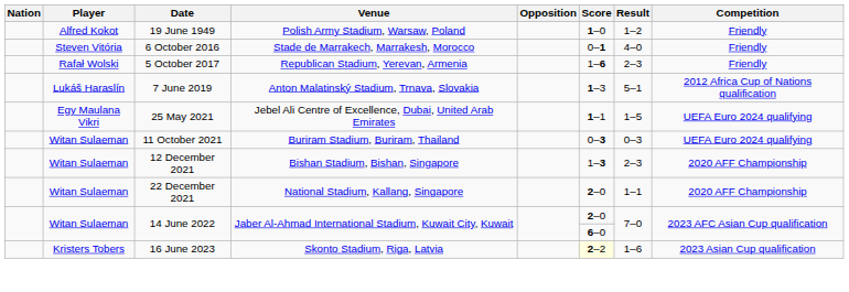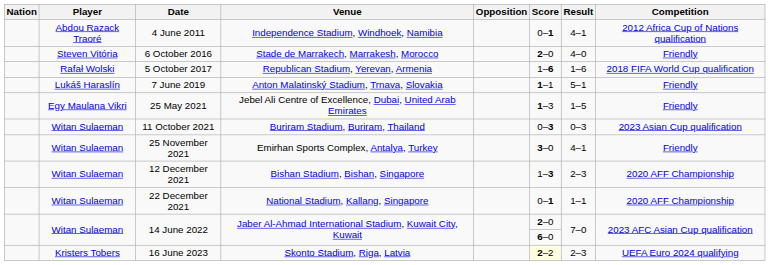 <table class="wikitable" style="text-align: center">
 <tr>
 <th>Nation</th>
 <th>Player</th>
 <th>Date</th>
 <th>Venue</th>
 <th>Opposition</th>
 <th>Score</th>
 <th>Result</th>
 <th>Competition</th>
 </tr>
 <tr>
 <td></td>
-<td><a href='#'>Alfred Kokot</a></td>
-<td>19 June 1949</td>
-<td><a href='#'>Polish Army Stadium</a>, <a href='#'>Warsaw</a>, <a href='#'>Poland</a></td>
+<td><a href='#'>Abdou Razack Traoré</a></td>
+<td>4 June 2011</td>
+<td><a href='#'>Independence Stadium</a>, <a href='#'>Windhoek</a>, <a href='#'>Namibia</a></td>
 <td></td>
-<td><strong>1</strong>–0</td>
-<td>1–2</td>
-<td><a href='#'>Friendly</a></td>
+<td>0–<strong>1</strong></td>
+<td>4–1</td>
+<td><a href='#'>2012 Africa Cup of Nations qualification</a></td>
 </tr>
 <tr>
 <td></td>
 <td><a href='#'>Steven Vitória</a></td>
 <td>6 October 2016</td>
 <td><a href='#'>Stade de Marrakech</a>, <a href='#'>Marrakesh</a>, <a href='#'>Morocco</a></td>
 <td></td>
-<td>0–<strong>1</strong></td>
+<td><strong>2</strong>–0</td>
 <td>4–0</td>
 <td><a href='#'>Friendly</a></td>
 </tr>
 <tr>
 <td></td>
 <td><a href='#'>Rafał Wolski</a></td>
 <td>5 October 2017</td>
 <td><a href='#'>Republican Stadium</a>, <a href='#'>Yerevan</a>, <a href='#'>Armenia</a></td>
 <td></td>
 <td>1–<strong>6</strong></td>
-<td>2–3</td>
-<td><a href='#'>Friendly</a></td>
+<td>1–6</td>
+<td><a href='#'>2018 FIFA World Cup qualification</a></td>
 </tr>
 <tr>
 <td></td>
 <td><a href='#'>Lukáš Haraslín</a></td>
 <td>7 June 2019</td>
 <td><a href='#'>Anton Malatinský Stadium</a>, <a href='#'>Trnava</a>, <a href='#'>Slovakia</a></td>
 <td></td>
-<td><strong>1</strong>–3</td>
+<td><strong>1</strong>–1</td>
 <td>5–1</td>
-<td><a href='#'>2012 Africa Cup of Nations qualification</a></td>
+<td><a href='#'>Friendly</a></td>
 </tr>
 <tr>
 <td></td>
 <td><a href='#'>Egy Maulana Vikri</a></td>
 <td>25 May 2021</td>
 <td>Jebel Ali Centre of Excellence, <a href='#'>Dubai</a>, <a href='#'>United Arab Emirates</a></td>
 <td></td>
-<td><strong>1</strong>–1</td>
+<td><strong>1</strong>–3</td>
 <td>1–5</td>
-<td><a href='#'>UEFA Euro 2024 qualifying</a></td>
+<td><a href='#'>Friendly</a></td>
 </tr>
 <tr>
 <td></td>
 <td><a href='#'>Witan Sulaeman</a></td>
 <td>11 October 2021</td>
 <td><a href='#'>Buriram Stadium</a>, <a href='#'>Buriram</a>, <a href='#'>Thailand</a></td>
 <td></td>
 <td>0–<strong>3</strong></td>
 <td>0–3</td>
-<td><a href='#'>UEFA Euro 2024 qualifying</a></td>
+<td><a href='#'>2023 Asian Cup qualification</a></td>
+</tr>
+<tr>
+<td></td>
+<td><a href='#'>Witan Sulaeman</a></td>
+<td>25 November 2021</td>
+<td>Emirhan Sports Complex, <a href='#'>Antalya</a>, <a href='#'>Turkey</a></td>
+<td></td>
+<td><strong>3</strong>–0</td>
+<td>4–1</td>
+<td><a href='#'>Friendly</a></td>
 </tr>
 <tr>
 <td></td>
 <td><a href='#'>Witan Sulaeman</a></td>
 <td>12 December 2021</td>
 <td><a href='#'>Bishan Stadium</a>, <a href='#'>Bishan</a>, <a href='#'>Singapore</a></td>
 <td></td>
 <td>1–<strong>3</strong></td>
 <td>2–3</td>
 <td><a href='#'>2020 AFF Championship</a></td>
 </tr>
 <tr>
 <td></td>
 <td><a href='#'>Witan Sulaeman</a></td>
 <td>22 December 2021</td>
 <td><a href='#'>National Stadium</a>, <a href='#'>Kallang</a>, <a href='#'>Singapore</a></td>
 <td></td>
-<td><strong>2</strong>–0</td>
+<td>0–<strong>1</strong></td>
 <td>1–1</td>
 <td><a href='#'>2020 AFF Championship</a></td>
 </tr>
 <tr>
 <td rowspan=2></td>
 <td rowspan=2><a href='#'>Witan Sulaeman</a></td>
 <td rowspan=2>14 June 2022</td>
 <td rowspan=2><a href='#'>Jaber Al-Ahmad International Stadium</a>, <a href='#'>Kuwait City</a>, <a href='#'>Kuwait</a></td>
 <td rowspan=2></td>
 <td><strong>2</strong>–0</td>
 <td rowspan=2>7–0</td>
 <td rowspan=2><a href='#'>2023 AFC Asian Cup qualification</a></td>
 </tr>
 <tr>
 <td><strong>6</strong>–0</td>
 </tr>
 <tr>
 <td></td>
 <td><a href='#'>Kristers Tobers</a></td>
 <td>16 June 2023</td>
 <td><a href='#'>Skonto Stadium</a>, <a href='#'>Riga</a>, <a href='#'>Latvia</a></td>
 <td></td>
 <td style="background: lightyellow;"><strong>2</strong>–2</td>
-<td>1–6</td>
-<td><a href='#'>2023 Asian Cup qualification</a></td>
+<td>2–3</td>
+<td><a href='#'>UEFA Euro 2024 qualifying</a></td>
 </tr>
 </table>
